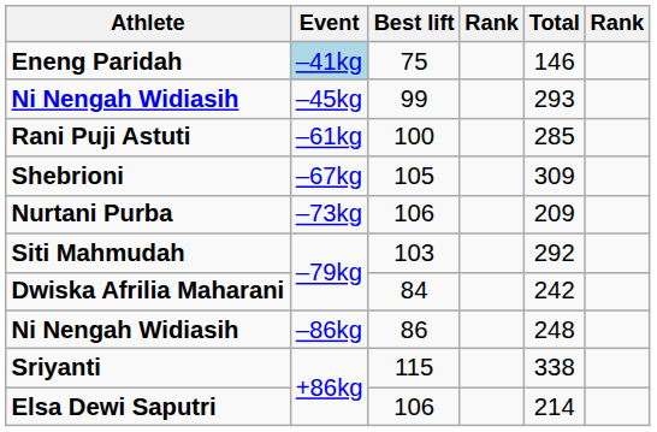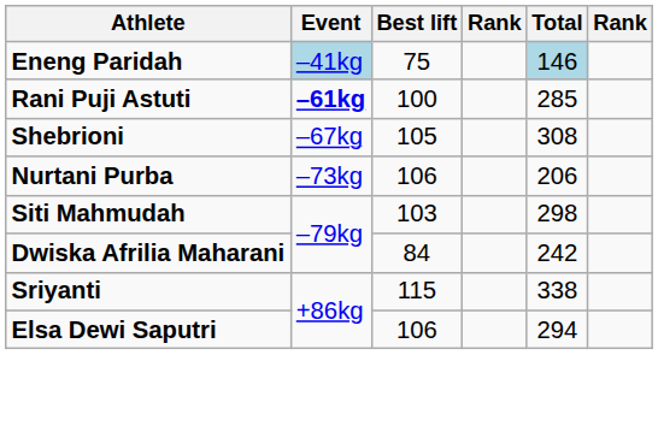 <table class=wikitable style="font-size:85%">
 <tr style="font-size:90%">
 <th>Athlete</th>
 <th>Event</th>
 <th>Best lift</th>
 <th>Rank</th>
 <th>Total</th>
 <th>Rank</th>
 </tr>
 <tr align=center>
 <td align=left><strong>Eneng Paridah</strong></td>
 <td align=left style="background: lightblue;"><a href='#'>–41kg</a></td>
 <td>75</td>
 <td></td>
-<td>146</td>
-<td></td>
-</tr>
-<tr align=center>
-<td align=left><strong><a href='#'>Ni Nengah Widiasih</a></strong></td>
-<td align=left><a href='#'>–45kg</a></td>
-<td>99</td>
-<td></td>
-<td>293</td>
+<td style="background: lightblue;">146</td>
 <td></td>
 </tr>
 <tr align=center>
 <td align=left><strong>Rani Puji Astuti</strong></td>
-<td align=left><a href='#'>–61kg</a></td>
+<td align=left><strong><a href='#'>–61kg</a></strong></td>
 <td>100</td>
 <td></td>
 <td>285</td>
 <td></td>
 </tr>
 <tr align=center>
 <td align=left><strong>Shebrioni</strong></td>
 <td align=left><a href='#'>–67kg</a></td>
 <td>105</td>
 <td></td>
-<td>309</td>
+<td>308</td>
 <td></td>
 </tr>
 <tr align=center>
 <td align=left><strong>Nurtani Purba</strong></td>
 <td align=left><a href='#'>–73kg</a></td>
 <td>106</td>
 <td></td>
-<td>209</td>
+<td>206</td>
 <td></td>
 </tr>
 <tr align=center>
 <td align=left><strong>Siti Mahmudah</strong></td>
 <td align=left rowspan="2"><a href='#'>–79kg</a></td>
 <td>103</td>
 <td></td>
-<td>292</td>
+<td>298</td>
 <td></td>
 </tr>
 <tr align=center>
 <td align=left><strong>Dwiska Afrilia Maharani</strong></td>
 <td>84</td>
 <td></td>
 <td>242</td>
-<td></td>
-</tr>
-<tr align=center>
-<td align=left><strong>Ni Nengah Widiasih</strong></td>
-<td align=left><a href='#'>–86kg</a></td>
-<td>86</td>
-<td></td>
-<td>248</td>
 <td></td>
 </tr>
 <tr align=center>
 <td align=left><strong>Sriyanti</strong></td>
 <td align=left rowspan="2"><a href='#'>+86kg</a></td>
 <td>115</td>
 <td></td>
 <td>338</td>
 <td></td>
 </tr>
 <tr align=center>
 <td align=left><strong>Elsa Dewi Saputri</strong></td>
 <td>106</td>
 <td></td>
-<td>214</td>
+<td>294</td>
 <td></td>
 </tr>
 </table>
